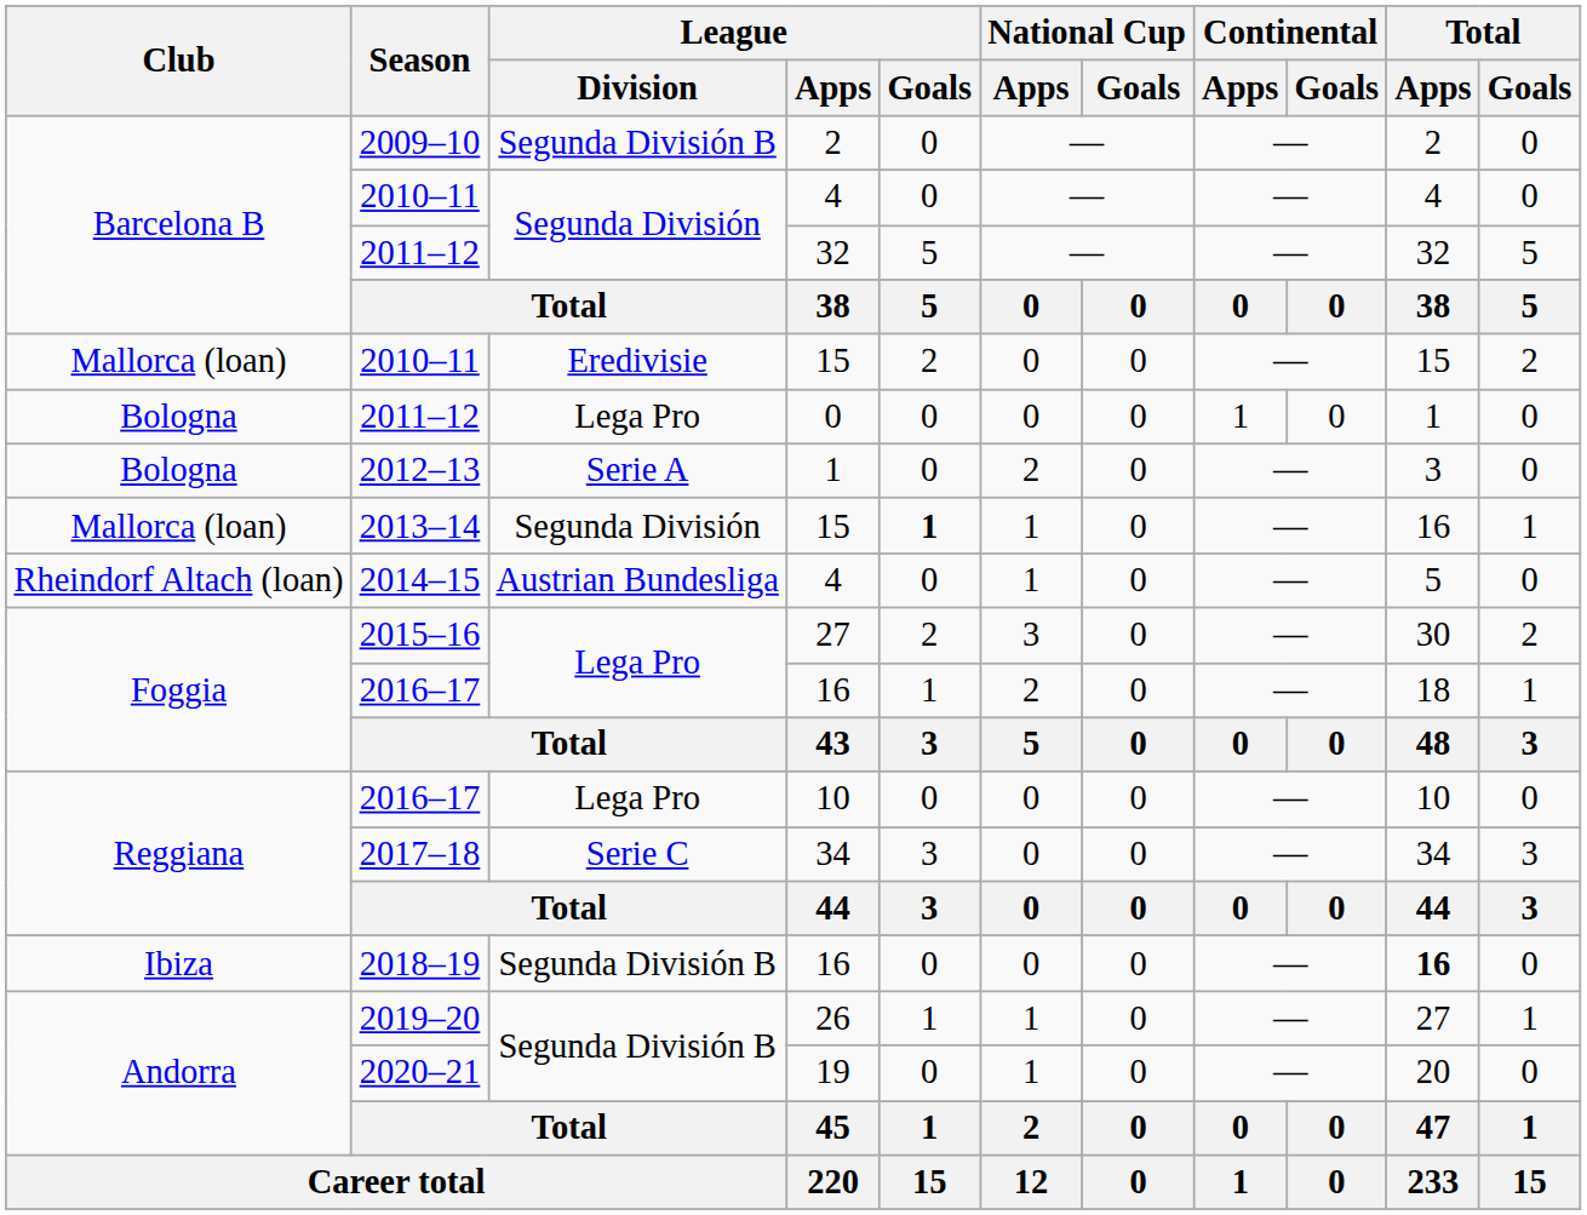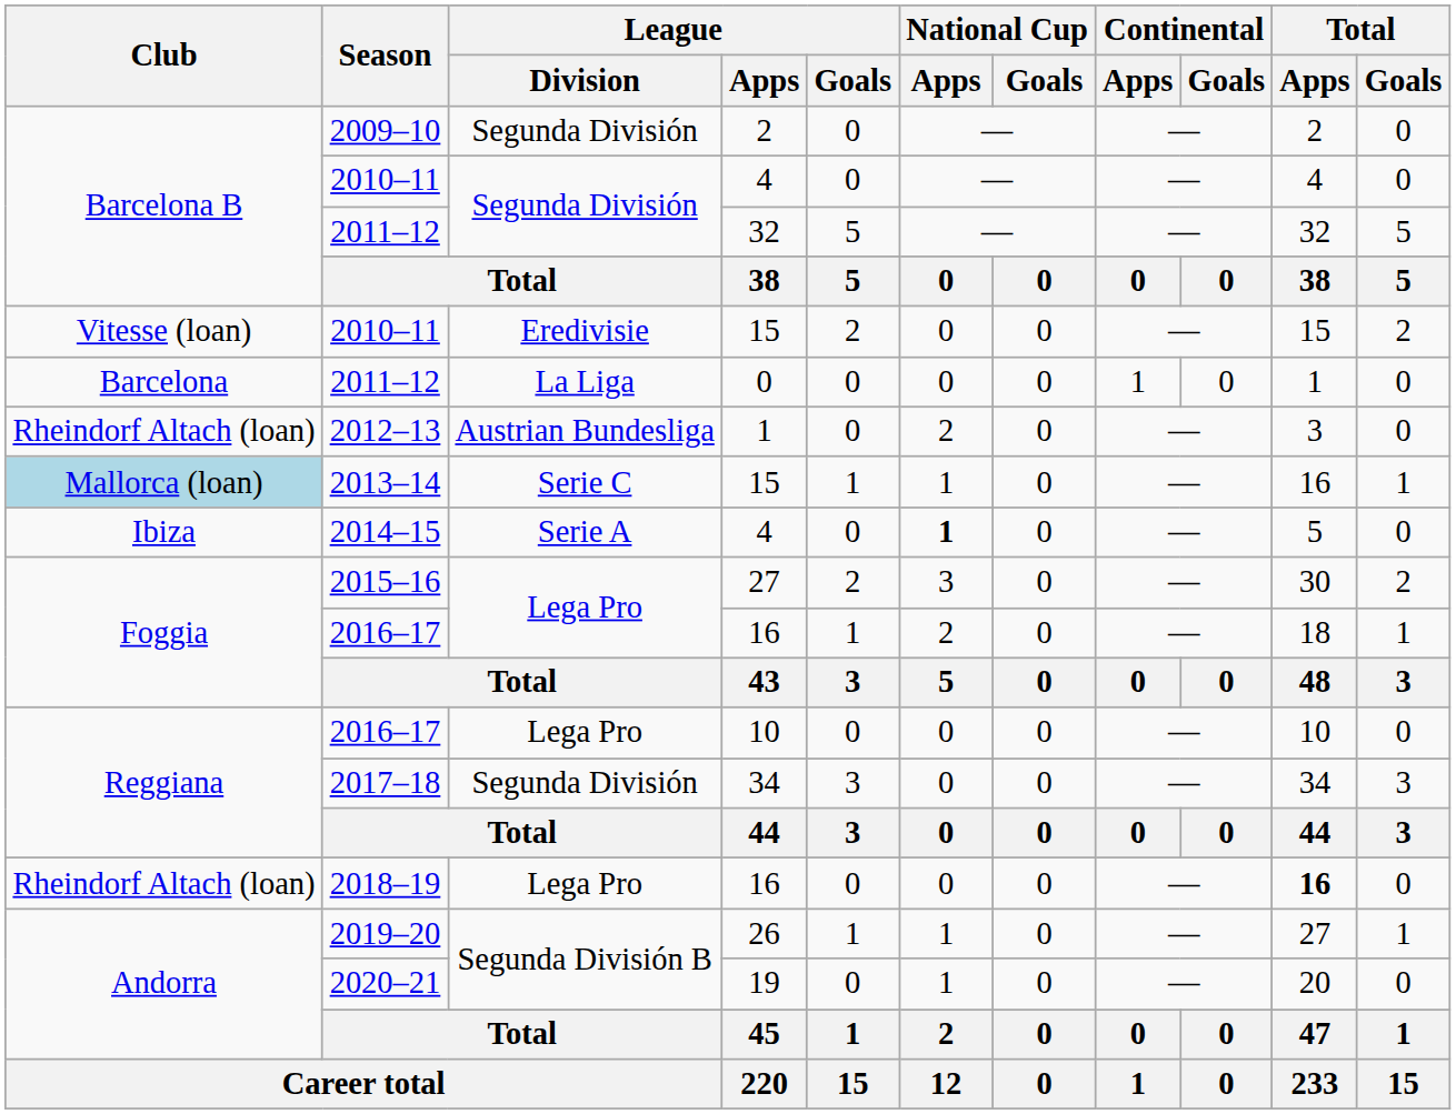 <table class="wikitable" style="text-align:center">
 <tr>
 <th rowspan="2">Club</th>
 <th rowspan="2">Season</th>
 <th colspan="3">League</th>
 <th colspan="2">National Cup</th>
 <th colspan="2">Continental</th>
 <th colspan="2">Total</th>
 </tr>
 <tr>
 <th>Division</th>
 <th>Apps</th>
 <th>Goals</th>
 <th>Apps</th>
 <th>Goals</th>
 <th>Apps</th>
 <th>Goals</th>
 <th>Apps</th>
 <th>Goals</th>
 </tr>
 <tr>
 <td rowspan="4"><a href='#'>Barcelona B</a></td>
 <td><a href='#'>2009–10</a></td>
-<td><a href='#'>Segunda División B</a></td>
+<td>Segunda División</td>
 <td>2</td>
 <td>0</td>
 <td colspan="2">—</td>
 <td colspan="2">—</td>
 <td>2</td>
 <td>0</td>
 </tr>
 <tr>
 <td><a href='#'>2010–11</a></td>
 <td rowspan="2"><a href='#'>Segunda División</a></td>
 <td>4</td>
 <td>0</td>
 <td colspan="2">—</td>
 <td colspan="2">—</td>
 <td>4</td>
 <td>0</td>
 </tr>
 <tr>
 <td><a href='#'>2011–12</a></td>
 <td>32</td>
 <td>5</td>
 <td colspan="2">—</td>
 <td colspan="2">—</td>
 <td>32</td>
 <td>5</td>
 </tr>
 <tr>
 <th colspan="2">Total</th>
 <th>38</th>
 <th>5</th>
 <th>0</th>
 <th>0</th>
 <th>0</th>
 <th>0</th>
 <th>38</th>
 <th>5</th>
 </tr>
 <tr>
-<td><a href='#'>Mallorca</a> (loan)</td>
+<td><a href='#'>Vitesse</a> (loan)</td>
 <td><a href='#'>2010–11</a></td>
 <td><a href='#'>Eredivisie</a></td>
 <td>15</td>
 <td>2</td>
 <td>0</td>
 <td>0</td>
 <td colspan="2">—</td>
 <td>15</td>
 <td>2</td>
 </tr>
 <tr>
-<td><a href='#'>Bologna</a></td>
+<td><a href='#'>Barcelona</a></td>
 <td><a href='#'>2011–12</a></td>
-<td>Lega Pro</td>
+<td><a href='#'>La Liga</a></td>
 <td>0</td>
 <td>0</td>
 <td>0</td>
 <td>0</td>
 <td>1</td>
 <td>0</td>
 <td>1</td>
 <td>0</td>
 </tr>
 <tr>
-<td><a href='#'>Bologna</a></td>
+<td><a href='#'>Rheindorf Altach</a> (loan)</td>
 <td><a href='#'>2012–13</a></td>
-<td><a href='#'>Serie A</a></td>
+<td><a href='#'>Austrian Bundesliga</a></td>
 <td>1</td>
 <td>0</td>
 <td>2</td>
 <td>0</td>
 <td colspan="2">—</td>
 <td>3</td>
 <td>0</td>
 </tr>
 <tr>
-<td><a href='#'>Mallorca</a> (loan)</td>
+<td style="background: lightblue;"><a href='#'>Mallorca</a> (loan)</td>
 <td><a href='#'>2013–14</a></td>
-<td>Segunda División</td>
+<td><a href='#'>Serie C</a></td>
 <td>15</td>
-<td><strong>1</strong></td>
+<td>1</td>
 <td>1</td>
 <td>0</td>
 <td colspan="2">—</td>
 <td>16</td>
 <td>1</td>
 </tr>
 <tr>
-<td><a href='#'>Rheindorf Altach</a> (loan)</td>
+<td><a href='#'>Ibiza</a></td>
 <td><a href='#'>2014–15</a></td>
-<td><a href='#'>Austrian Bundesliga</a></td>
+<td><a href='#'>Serie A</a></td>
 <td>4</td>
 <td>0</td>
-<td>1</td>
+<td><strong>1</strong></td>
 <td>0</td>
 <td colspan="2">—</td>
 <td>5</td>
 <td>0</td>
 </tr>
 <tr>
 <td rowspan="3"><a href='#'>Foggia</a></td>
 <td><a href='#'>2015–16</a></td>
 <td rowspan="2"><a href='#'>Lega Pro</a></td>
 <td>27</td>
 <td>2</td>
 <td>3</td>
 <td>0</td>
 <td colspan="2">—</td>
 <td>30</td>
 <td>2</td>
 </tr>
 <tr>
 <td><a href='#'>2016–17</a></td>
 <td>16</td>
 <td>1</td>
 <td>2</td>
 <td>0</td>
 <td colspan="2">—</td>
 <td>18</td>
 <td>1</td>
 </tr>
 <tr>
 <th colspan="2">Total</th>
 <th>43</th>
 <th>3</th>
 <th>5</th>
 <th>0</th>
 <th>0</th>
 <th>0</th>
 <th>48</th>
 <th>3</th>
 </tr>
 <tr>
 <td rowspan="3"><a href='#'>Reggiana</a></td>
 <td><a href='#'>2016–17</a></td>
 <td>Lega Pro</td>
 <td>10</td>
 <td>0</td>
 <td>0</td>
 <td>0</td>
 <td colspan="2">—</td>
 <td>10</td>
 <td>0</td>
 </tr>
 <tr>
 <td><a href='#'>2017–18</a></td>
-<td><a href='#'>Serie C</a></td>
+<td>Segunda División</td>
 <td>34</td>
 <td>3</td>
 <td>0</td>
 <td>0</td>
 <td colspan="2">—</td>
 <td>34</td>
 <td>3</td>
 </tr>
 <tr>
 <th colspan="2">Total</th>
 <th>44</th>
 <th>3</th>
 <th>0</th>
 <th>0</th>
 <th>0</th>
 <th>0</th>
 <th>44</th>
 <th>3</th>
 </tr>
 <tr>
-<td><a href='#'>Ibiza</a></td>
+<td><a href='#'>Rheindorf Altach</a> (loan)</td>
 <td><a href='#'>2018–19</a></td>
-<td>Segunda División B</td>
+<td>Lega Pro</td>
 <td>16</td>
 <td>0</td>
 <td>0</td>
 <td>0</td>
 <td colspan="2">—</td>
 <td><strong>16</strong></td>
 <td>0</td>
 </tr>
 <tr>
 <td rowspan="3"><a href='#'>Andorra</a></td>
 <td><a href='#'>2019–20</a></td>
 <td rowspan="2">Segunda División B</td>
 <td>26</td>
 <td>1</td>
 <td>1</td>
 <td>0</td>
 <td colspan="2">—</td>
 <td>27</td>
 <td>1</td>
 </tr>
 <tr>
 <td><a href='#'>2020–21</a></td>
 <td>19</td>
 <td>0</td>
 <td>1</td>
 <td>0</td>
 <td colspan="2">—</td>
 <td>20</td>
 <td>0</td>
 </tr>
 <tr>
 <th colspan="2">Total</th>
 <th>45</th>
 <th>1</th>
 <th>2</th>
 <th>0</th>
 <th>0</th>
 <th>0</th>
 <th>47</th>
 <th>1</th>
 </tr>
 <tr>
 <th colspan="3">Career total</th>
 <th>220</th>
 <th>15</th>
 <th>12</th>
 <th>0</th>
 <th>1</th>
 <th>0</th>
 <th>233</th>
 <th>15</th>
 </tr>
 </table>
